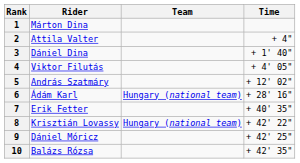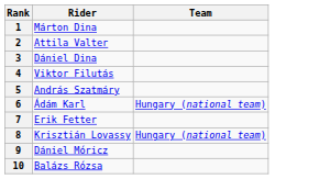 <table class="wikitable">
 <tr>
 <th scope="col">Rank</th>
 <th scope="col">Rider</th>
 <th scope="col">Team</th>
-<th scope="col">Time</th>
 </tr>
 <tr>
 <th scope="row">1</th>
 <td><a href='#'>Márton Dina</a> </td>
-<td></td>
 <td></td>
 </tr>
 <tr>
 <th scope="row">2</th>
 <td><a href='#'>Attila Valter</a></td>
 <td></td>
-<td align="right">+ 4"</td>
 </tr>
 <tr>
 <th scope="row">3</th>
 <td><a href='#'>Dániel Dina</a></td>
 <td></td>
-<td align="right">+ 1' 40"</td>
 </tr>
 <tr>
 <th scope="row">4</th>
 <td><a href='#'>Viktor Filutás</a></td>
 <td></td>
-<td align="right">+ 4' 05"</td>
 </tr>
 <tr>
 <th scope="row">5</th>
 <td><a href='#'>András Szatmáry</a></td>
 <td></td>
-<td align="right">+ 12' 02"</td>
 </tr>
 <tr>
 <th scope="row">6</th>
 <td><a href='#'>Ádám Karl</a></td>
 <td><a href='#'>Hungary (<em>national team</em>)</a></td>
-<td align="right">+ 28' 16"</td>
 </tr>
 <tr>
 <th scope="row">7</th>
 <td><a href='#'>Erik Fetter</a></td>
 <td></td>
-<td align="right">+ 40' 35"</td>
 </tr>
 <tr>
 <th scope="row">8</th>
 <td><a href='#'>Krisztián Lovassy</a></td>
 <td><a href='#'>Hungary (<em>national team</em>)</a></td>
-<td align="right">+ 42' 22"</td>
 </tr>
 <tr>
 <th scope="row">9</th>
 <td><a href='#'>Dániel Móricz</a></td>
 <td></td>
-<td align="right">+ 42' 25"</td>
 </tr>
 <tr>
 <th scope="row">10</th>
 <td><a href='#'>Balázs Rózsa</a></td>
 <td></td>
-<td align="right">+ 42' 35"</td>
 </tr>
 </table>
